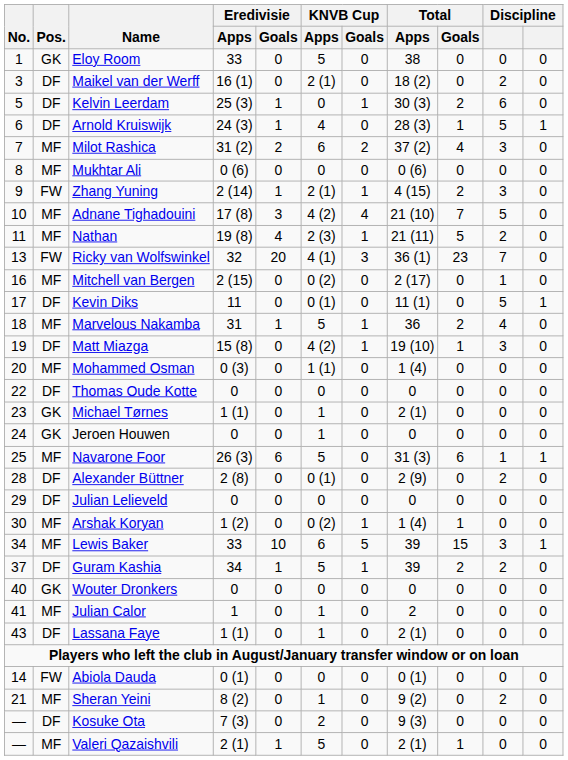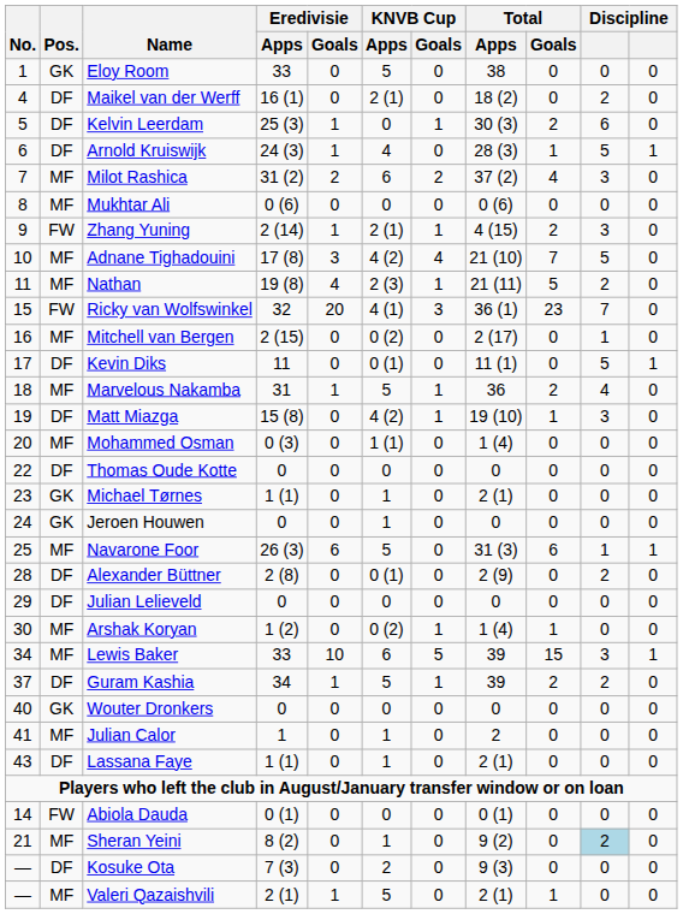 <table class="wikitable" style="text-align:center">
 <tr>
 <th rowspan="2" style="vertical-align:bottom;">No.</th>
 <th rowspan="2" style="vertical-align:bottom;">Pos.</th>
 <th rowspan="2" style="vertical-align:bottom;">Name</th>
 <th colspan="2" style="width:85px;">Eredivisie</th>
 <th colspan="2" style="width:85px;">KNVB Cup</th>
 <th colspan="2" style="width:85px;">Total</th>
 <th colspan="2" style="width:85px;">Discipline</th>
 </tr>
 <tr>
 <th>Apps</th>
 <th>Goals</th>
 <th>Apps</th>
 <th>Goals</th>
 <th>Apps</th>
 <th>Goals</th>
 <th></th>
 <th></th>
 </tr>
 <tr>
 <td>1</td>
 <td>GK</td>
 <td align="left"> <a href='#'>Eloy Room</a></td>
 <td>33</td>
 <td>0</td>
 <td>5</td>
 <td>0</td>
 <td>38</td>
 <td>0</td>
 <td>0</td>
 <td>0</td>
 </tr>
 <tr>
-<td>3</td>
+<td>4</td>
 <td>DF</td>
 <td align="left"> <a href='#'>Maikel van der Werff</a></td>
 <td>16 (1)</td>
 <td>0</td>
 <td>2 (1)</td>
 <td>0</td>
 <td>18 (2)</td>
 <td>0</td>
 <td>2</td>
 <td>0</td>
 </tr>
 <tr>
 <td>5</td>
 <td>DF</td>
 <td align="left"> <a href='#'>Kelvin Leerdam</a></td>
 <td>25 (3)</td>
 <td>1</td>
 <td>0</td>
 <td>1</td>
 <td>30 (3)</td>
 <td>2</td>
 <td>6</td>
 <td>0</td>
 </tr>
 <tr>
 <td>6</td>
 <td>DF</td>
 <td align="left"> <a href='#'>Arnold Kruiswijk</a></td>
 <td>24 (3)</td>
 <td>1</td>
 <td>4</td>
 <td>0</td>
 <td>28 (3)</td>
 <td>1</td>
 <td>5</td>
 <td>1</td>
 </tr>
 <tr>
 <td>7</td>
 <td>MF</td>
 <td align="left"> <a href='#'>Milot Rashica</a></td>
 <td>31 (2)</td>
 <td>2</td>
 <td>6</td>
 <td>2</td>
 <td>37 (2)</td>
 <td>4</td>
 <td>3</td>
 <td>0</td>
 </tr>
 <tr>
 <td>8</td>
 <td>MF</td>
 <td align="left"> <a href='#'>Mukhtar Ali</a></td>
 <td>0 (6)</td>
 <td>0</td>
 <td>0</td>
 <td>0</td>
 <td>0 (6)</td>
 <td>0</td>
 <td>0</td>
 <td>0</td>
 </tr>
 <tr>
 <td>9</td>
 <td>FW</td>
 <td align="left"> <a href='#'>Zhang Yuning</a></td>
 <td>2 (14)</td>
 <td>1</td>
 <td>2 (1)</td>
 <td>1</td>
 <td>4 (15)</td>
 <td>2</td>
 <td>3</td>
 <td>0</td>
 </tr>
 <tr>
 <td>10</td>
 <td>MF</td>
 <td align="left"> <a href='#'>Adnane Tighadouini</a></td>
 <td>17 (8)</td>
 <td>3</td>
 <td>4 (2)</td>
 <td>4</td>
 <td>21 (10)</td>
 <td>7</td>
 <td>5</td>
 <td>0</td>
 </tr>
 <tr>
 <td>11</td>
 <td>MF</td>
 <td align="left"> <a href='#'>Nathan</a></td>
 <td>19 (8)</td>
 <td>4</td>
 <td>2 (3)</td>
 <td>1</td>
 <td>21 (11)</td>
 <td>5</td>
 <td>2</td>
 <td>0</td>
 </tr>
 <tr>
-<td>13</td>
+<td>15</td>
 <td>FW</td>
 <td align="left"> <a href='#'>Ricky van Wolfswinkel</a></td>
 <td>32</td>
 <td>20</td>
 <td>4 (1)</td>
 <td>3</td>
 <td>36 (1)</td>
 <td>23</td>
 <td>7</td>
 <td>0</td>
 </tr>
 <tr>
 <td>16</td>
 <td>MF</td>
 <td align="left"> <a href='#'>Mitchell van Bergen</a></td>
 <td>2 (15)</td>
 <td>0</td>
 <td>0 (2)</td>
 <td>0</td>
 <td>2 (17)</td>
 <td>0</td>
 <td>1</td>
 <td>0</td>
 </tr>
 <tr>
 <td>17</td>
 <td>DF</td>
 <td align="left"> <a href='#'>Kevin Diks</a></td>
 <td>11</td>
 <td>0</td>
 <td>0 (1)</td>
 <td>0</td>
 <td>11 (1)</td>
 <td>0</td>
 <td>5</td>
 <td>1</td>
 </tr>
 <tr>
 <td>18</td>
 <td>MF</td>
 <td align="left"> <a href='#'>Marvelous Nakamba</a></td>
 <td>31</td>
 <td>1</td>
 <td>5</td>
 <td>1</td>
 <td>36</td>
 <td>2</td>
 <td>4</td>
 <td>0</td>
 </tr>
 <tr>
 <td>19</td>
 <td>DF</td>
 <td align="left"> <a href='#'>Matt Miazga</a></td>
 <td>15 (8)</td>
 <td>0</td>
 <td>4 (2)</td>
 <td>1</td>
 <td>19 (10)</td>
 <td>1</td>
 <td>3</td>
 <td>0</td>
 </tr>
 <tr>
 <td>20</td>
 <td>MF</td>
 <td align="left"> <a href='#'>Mohammed Osman</a></td>
 <td>0 (3)</td>
 <td>0</td>
 <td>1 (1)</td>
 <td>0</td>
 <td>1 (4)</td>
 <td>0</td>
 <td>0</td>
 <td>0</td>
 </tr>
 <tr>
 <td>22</td>
 <td>DF</td>
 <td align="left"> <a href='#'>Thomas Oude Kotte</a></td>
 <td>0</td>
 <td>0</td>
 <td>0</td>
 <td>0</td>
 <td>0</td>
 <td>0</td>
 <td>0</td>
 <td>0</td>
 </tr>
 <tr>
 <td>23</td>
 <td>GK</td>
 <td align="left"> <a href='#'>Michael Tørnes</a></td>
 <td>1 (1)</td>
 <td>0</td>
 <td>1</td>
 <td>0</td>
 <td>2 (1)</td>
 <td>0</td>
 <td>0</td>
 <td>0</td>
 </tr>
 <tr>
 <td>24</td>
 <td>GK</td>
 <td align="left"> Jeroen Houwen</td>
 <td>0</td>
 <td>0</td>
 <td>1</td>
 <td>0</td>
 <td>0</td>
 <td>0</td>
 <td>0</td>
 <td>0</td>
 </tr>
 <tr>
 <td>25</td>
 <td>MF</td>
 <td align="left"> <a href='#'>Navarone Foor</a></td>
 <td>26 (3)</td>
 <td>6</td>
 <td>5</td>
 <td>0</td>
 <td>31 (3)</td>
 <td>6</td>
 <td>1</td>
 <td>1</td>
 </tr>
 <tr>
 <td>28</td>
 <td>DF</td>
 <td align="left"> <a href='#'>Alexander Büttner</a></td>
 <td>2 (8)</td>
 <td>0</td>
 <td>0 (1)</td>
 <td>0</td>
 <td>2 (9)</td>
 <td>0</td>
 <td>2</td>
 <td>0</td>
 </tr>
 <tr>
 <td>29</td>
 <td>DF</td>
 <td align="left"> <a href='#'>Julian Lelieveld</a></td>
 <td>0</td>
 <td>0</td>
 <td>0</td>
 <td>0</td>
 <td>0</td>
 <td>0</td>
 <td>0</td>
 <td>0</td>
 </tr>
 <tr>
 <td>30</td>
 <td>MF</td>
 <td align="left"> <a href='#'>Arshak Koryan</a></td>
 <td>1 (2)</td>
 <td>0</td>
 <td>0 (2)</td>
 <td>1</td>
 <td>1 (4)</td>
 <td>1</td>
 <td>0</td>
 <td>0</td>
 </tr>
 <tr>
 <td>34</td>
 <td>MF</td>
 <td align="left"> <a href='#'>Lewis Baker</a></td>
 <td>33</td>
 <td>10</td>
 <td>6</td>
 <td>5</td>
 <td>39</td>
 <td>15</td>
 <td>3</td>
 <td>1</td>
 </tr>
 <tr>
 <td>37</td>
 <td>DF</td>
 <td align="left"> <a href='#'>Guram Kashia</a></td>
 <td>34</td>
 <td>1</td>
 <td>5</td>
 <td>1</td>
 <td>39</td>
 <td>2</td>
 <td>2</td>
 <td>0</td>
 </tr>
 <tr>
 <td>40</td>
 <td>GK</td>
 <td align="left"> <a href='#'>Wouter Dronkers</a></td>
 <td>0</td>
 <td>0</td>
 <td>0</td>
 <td>0</td>
 <td>0</td>
 <td>0</td>
 <td>0</td>
 <td>0</td>
 </tr>
 <tr>
 <td>41</td>
 <td>MF</td>
 <td align="left"> <a href='#'>Julian Calor</a></td>
 <td>1</td>
 <td>0</td>
 <td>1</td>
 <td>0</td>
 <td>2</td>
 <td>0</td>
 <td>0</td>
 <td>0</td>
 </tr>
 <tr>
 <td>43</td>
 <td>DF</td>
 <td align="left"> <a href='#'>Lassana Faye</a></td>
 <td>1 (1)</td>
 <td>0</td>
 <td>1</td>
 <td>0</td>
 <td>2 (1)</td>
 <td>0</td>
 <td>0</td>
 <td>0</td>
 </tr>
 <tr>
 <td colspan="17"><strong>Players who left the club in August/January transfer window or on loan</strong></td>
 </tr>
 <tr>
 <td>14</td>
 <td>FW</td>
 <td align="left"> <a href='#'>Abiola Dauda</a></td>
 <td>0 (1)</td>
 <td>0</td>
 <td>0</td>
 <td>0</td>
 <td>0 (1)</td>
 <td>0</td>
 <td>0</td>
 <td>0</td>
 </tr>
 <tr>
 <td>21</td>
 <td>MF</td>
 <td align="left"> <a href='#'>Sheran Yeini</a></td>
 <td>8 (2)</td>
 <td>0</td>
 <td>1</td>
 <td>0</td>
 <td>9 (2)</td>
 <td>0</td>
-<td>2</td>
+<td style="background: lightblue;">2</td>
 <td>0</td>
 </tr>
 <tr>
 <td>—</td>
 <td>DF</td>
 <td align="left"> <a href='#'>Kosuke Ota</a></td>
 <td>7 (3)</td>
 <td>0</td>
 <td>2</td>
 <td>0</td>
 <td>9 (3)</td>
 <td>0</td>
 <td>0</td>
 <td>0</td>
 </tr>
 <tr>
 <td>—</td>
 <td>MF</td>
 <td align="left"> <a href='#'>Valeri Qazaishvili</a></td>
 <td>2 (1)</td>
 <td>1</td>
 <td>5</td>
 <td>0</td>
 <td>2 (1)</td>
 <td>1</td>
 <td>0</td>
 <td>0</td>
 </tr>
 </table>
